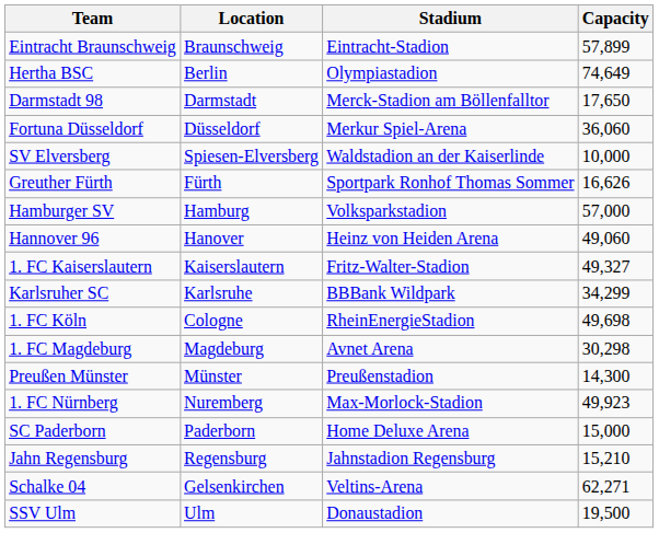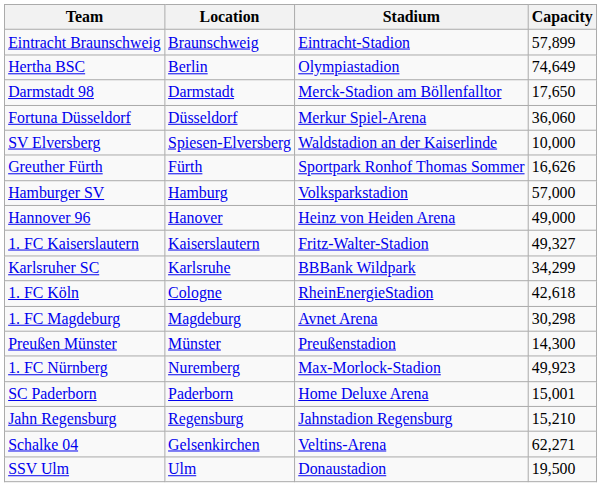 <table class="wikitable sortable" style="text-align:left;">
 <tr>
 <th>Team</th>
 <th>Location</th>
 <th>Stadium</th>
 <th>Capacity</th>
 </tr>
 <tr>
 <td data-sort-value="Braunschweig"><a href='#'>Eintracht Braunschweig</a></td>
 <td><a href='#'>Braunschweig</a></td>
 <td><a href='#'>Eintracht-Stadion</a></td>
 <td>57,899</td>
 </tr>
 <tr>
 <td data-sort-value="Berlin"><a href='#'>Hertha BSC</a></td>
 <td><a href='#'>Berlin</a></td>
 <td><a href='#'>Olympiastadion</a></td>
 <td>74,649</td>
 </tr>
 <tr>
 <td data-sort-value="Darmstadt"><a href='#'>Darmstadt 98</a></td>
 <td><a href='#'>Darmstadt</a></td>
 <td><a href='#'>Merck-Stadion am Böllenfalltor</a></td>
 <td>17,650</td>
 </tr>
 <tr>
 <td data-sort-value="Düsseldorf"><a href='#'>Fortuna Düsseldorf</a></td>
 <td><a href='#'>Düsseldorf</a></td>
 <td><a href='#'>Merkur Spiel-Arena</a></td>
 <td>36,060</td>
 </tr>
 <tr>
 <td data-sort-value="Elversberg"><a href='#'>SV Elversberg</a></td>
 <td><a href='#'>Spiesen-Elversberg</a></td>
 <td><a href='#'>Waldstadion an der Kaiserlinde</a></td>
 <td>10,000</td>
 </tr>
 <tr>
 <td data-sort-value="Furth"><a href='#'>Greuther Fürth</a></td>
 <td><a href='#'>Fürth</a></td>
 <td><a href='#'>Sportpark Ronhof Thomas Sommer</a></td>
 <td>16,626</td>
 </tr>
 <tr>
 <td data-sort-value="Hamburg"><a href='#'>Hamburger SV</a></td>
 <td><a href='#'>Hamburg</a></td>
 <td><a href='#'>Volksparkstadion</a></td>
 <td>57,000</td>
 </tr>
 <tr>
 <td data-sort-value="Hannover"><a href='#'>Hannover 96</a></td>
 <td><a href='#'>Hanover</a></td>
 <td><a href='#'>Heinz von Heiden Arena</a></td>
-<td>49,060</td>
+<td>49,000</td>
 </tr>
 <tr>
 <td data-sort-value="Kaiserslautern"><a href='#'>1. FC Kaiserslautern</a></td>
 <td><a href='#'>Kaiserslautern</a></td>
 <td><a href='#'>Fritz-Walter-Stadion</a></td>
 <td>49,327</td>
 </tr>
 <tr>
 <td data-sort-value="Karlsruhe"><a href='#'>Karlsruher SC</a></td>
 <td><a href='#'>Karlsruhe</a></td>
 <td><a href='#'>BBBank Wildpark</a></td>
 <td>34,299</td>
 </tr>
 <tr>
 <td data-sort-value="Koln"><a href='#'>1. FC Köln</a></td>
 <td><a href='#'>Cologne</a></td>
 <td><a href='#'>RheinEnergieStadion</a></td>
-<td>49,698</td>
+<td>42,618</td>
 </tr>
 <tr>
 <td data-sort-value="Magdeburg"><a href='#'>1. FC Magdeburg</a></td>
 <td><a href='#'>Magdeburg</a></td>
 <td><a href='#'>Avnet Arena</a></td>
 <td>30,298</td>
 </tr>
 <tr>
 <td data-sort-value="Munster"><a href='#'>Preußen Münster</a></td>
 <td><a href='#'>Münster</a></td>
 <td><a href='#'>Preußenstadion</a></td>
 <td>14,300</td>
 </tr>
 <tr>
 <td data-sort-value="Nurnberg"><a href='#'>1. FC Nürnberg</a></td>
 <td><a href='#'>Nuremberg</a></td>
 <td><a href='#'>Max-Morlock-Stadion</a></td>
 <td>49,923</td>
 </tr>
 <tr>
 <td data-sort-value="Paderborn"><a href='#'>SC Paderborn</a></td>
 <td><a href='#'>Paderborn</a></td>
 <td><a href='#'>Home Deluxe Arena</a></td>
-<td>15,000</td>
+<td>15,001</td>
 </tr>
 <tr>
 <td data-sort-value="Regensburg"><a href='#'>Jahn Regensburg</a></td>
 <td><a href='#'>Regensburg</a></td>
 <td><a href='#'>Jahnstadion Regensburg</a></td>
 <td>15,210</td>
 </tr>
 <tr>
 <td data-sort-value="Schalke"><a href='#'>Schalke 04</a></td>
 <td><a href='#'>Gelsenkirchen</a></td>
 <td><a href='#'>Veltins-Arena</a></td>
 <td>62,271</td>
 </tr>
 <tr>
 <td data-sort-value="Ulm"><a href='#'>SSV Ulm</a></td>
 <td><a href='#'>Ulm</a></td>
 <td><a href='#'>Donaustadion</a></td>
 <td>19,500</td>
 </tr>
 </table>
